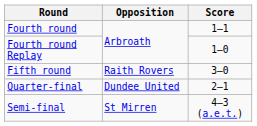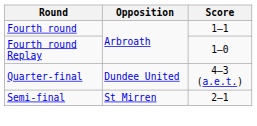 <table class="wikitable" style="text-align:left;margin-left:1em;float:right">
 <tr>
 <th width=125>Round</th>
 <th width=110>Opposition</th>
 <th width=80>Score</th>
 </tr>
 <tr>
 <td><a href='#'>Fourth round</a></td>
 <td rowspan=2><a href='#'>Arbroath</a></td>
 <td align=center>1–1</td>
 </tr>
 <tr>
 <td><a href='#'>Fourth round Replay</a></td>
 <td align=center>1–0</td>
 </tr>
 <tr>
-<td><a href='#'>Fifth round</a></td>
-<td><a href='#'>Raith Rovers</a></td>
-<td align=center>3–0</td>
-</tr>
-<tr>
 <td><a href='#'>Quarter-final</a></td>
 <td><a href='#'>Dundee United</a></td>
-<td align=center>2–1</td>
+<td align=center>4–3 (<a href='#'>a.e.t.</a>)</td>
 </tr>
 <tr>
 <td><a href='#'>Semi-final</a></td>
 <td><a href='#'>St Mirren</a></td>
-<td align=center>4–3 (<a href='#'>a.e.t.</a>)</td>
+<td align=center>2–1</td>
 </tr>
 </table>
